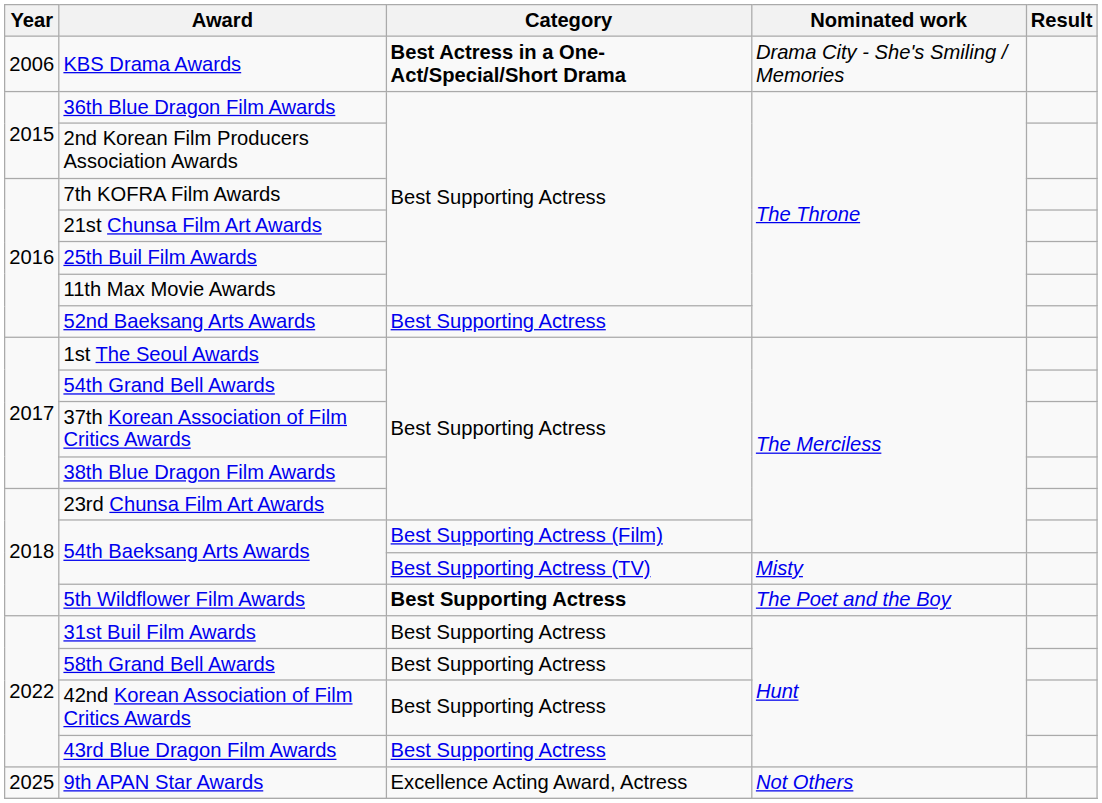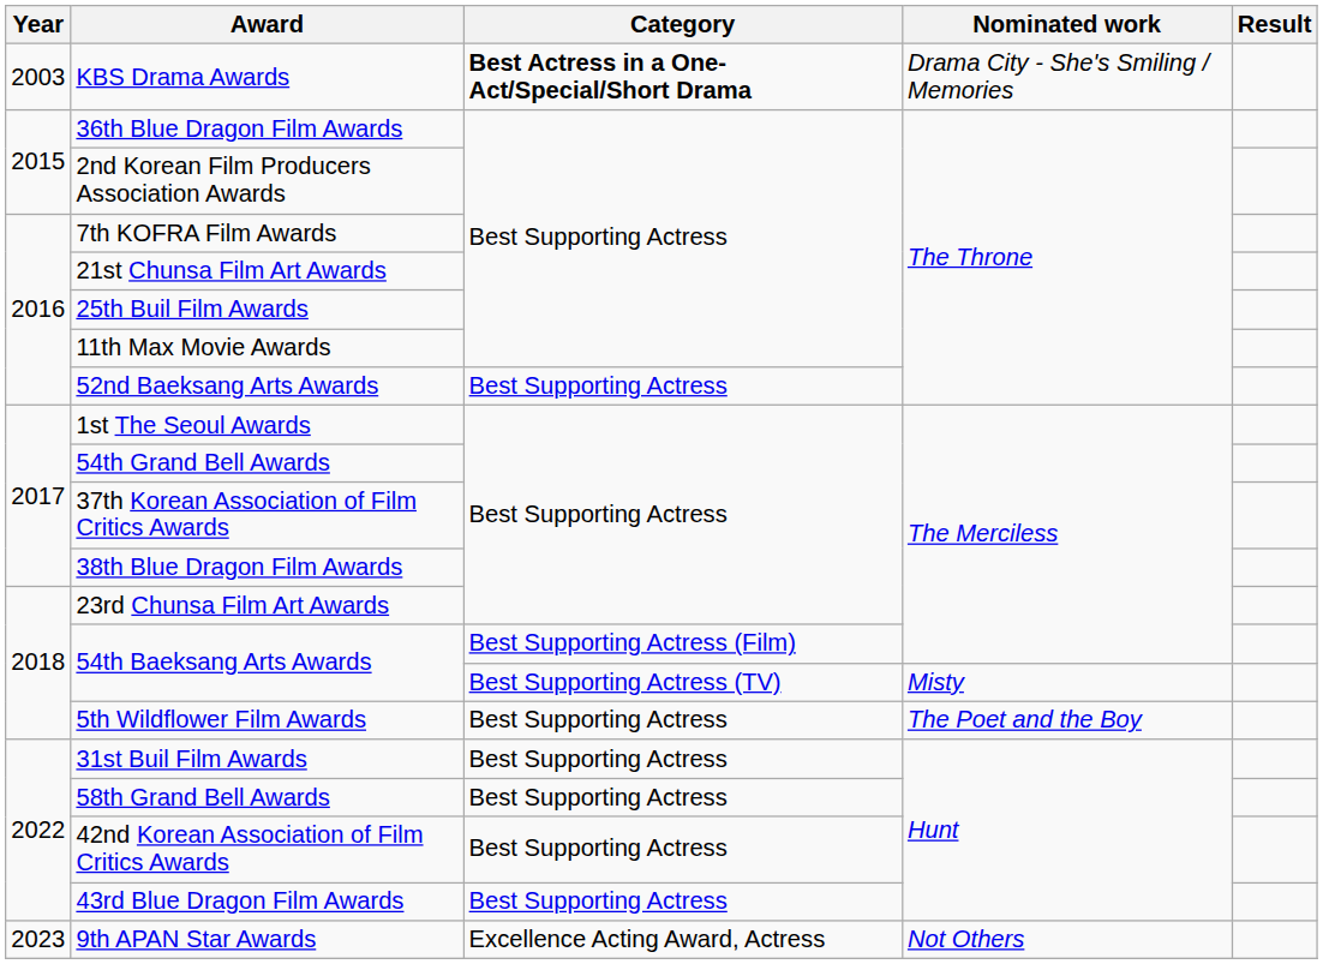 <table class="wikitable sortable">
 <tr>
 <th>Year</th>
 <th>Award</th>
 <th>Category</th>
 <th>Nominated work</th>
 <th>Result</th>
 </tr>
 <tr>
-<td>2006</td>
+<td>2003</td>
 <td><a href='#'>KBS Drama Awards</a></td>
 <td><strong>Best Actress in a One-Act/Special/Short Drama</strong></td>
 <td><em>Drama City - She's Smiling / Memories</em></td>
 <td></td>
 </tr>
 <tr>
 <td rowspan="2">2015</td>
 <td><a href='#'>36th Blue Dragon Film Awards</a></td>
 <td rowspan="6">Best Supporting Actress</td>
 <td rowspan="7"><em><a href='#'>The Throne</a></em></td>
 <td></td>
 </tr>
 <tr>
 <td>2nd Korean Film Producers Association Awards</td>
 <td></td>
 </tr>
 <tr>
 <td rowspan="5">2016</td>
 <td>7th KOFRA Film Awards</td>
 <td></td>
 </tr>
 <tr>
 <td>21st <a href='#'>Chunsa Film Art Awards</a></td>
 <td></td>
 </tr>
 <tr>
 <td><a href='#'>25th Buil Film Awards</a></td>
 <td></td>
 </tr>
 <tr>
 <td>11th Max Movie Awards</td>
 <td></td>
 </tr>
 <tr>
 <td><a href='#'>52nd Baeksang Arts Awards</a></td>
 <td><a href='#'>Best Supporting Actress</a></td>
 <td></td>
 </tr>
 <tr>
 <td rowspan="4">2017</td>
 <td>1st <a href='#'>The Seoul Awards</a></td>
 <td rowspan="5">Best Supporting Actress</td>
 <td rowspan="6"><em><a href='#'>The Merciless</a></em></td>
 <td></td>
 </tr>
 <tr>
 <td><a href='#'>54th Grand Bell Awards</a></td>
 <td></td>
 </tr>
 <tr>
 <td>37th <a href='#'>Korean Association of Film Critics Awards</a></td>
 <td></td>
 </tr>
 <tr>
 <td><a href='#'>38th Blue Dragon Film Awards</a></td>
 <td></td>
 </tr>
 <tr>
 <td rowspan="4">2018</td>
 <td>23rd <a href='#'>Chunsa Film Art Awards</a></td>
 <td></td>
 </tr>
 <tr>
 <td rowspan="2"><a href='#'>54th Baeksang Arts Awards</a></td>
 <td><a href='#'>Best Supporting Actress (Film)</a></td>
 <td></td>
 </tr>
 <tr>
 <td><a href='#'>Best Supporting Actress (TV)</a></td>
 <td><em><a href='#'>Misty</a></em></td>
 <td></td>
 </tr>
 <tr>
 <td><a href='#'>5th Wildflower Film Awards</a></td>
-<td><strong>Best Supporting Actress</strong></td>
+<td>Best Supporting Actress</td>
 <td><em><a href='#'>The Poet and the Boy</a></em></td>
 <td></td>
 </tr>
 <tr>
 <td rowspan="4">2022</td>
 <td><a href='#'>31st Buil Film Awards</a></td>
 <td>Best Supporting Actress</td>
 <td rowspan="4"><em><a href='#'>Hunt</a></em></td>
 <td></td>
 </tr>
 <tr>
 <td><a href='#'>58th Grand Bell Awards</a></td>
 <td>Best Supporting Actress</td>
 <td></td>
 </tr>
 <tr>
 <td>42nd <a href='#'>Korean Association of Film Critics Awards</a></td>
 <td>Best Supporting Actress</td>
 <td></td>
 </tr>
 <tr>
 <td><a href='#'>43rd Blue Dragon Film Awards</a></td>
 <td><a href='#'>Best Supporting Actress</a></td>
 <td></td>
 </tr>
 <tr>
-<td>2025</td>
+<td>2023</td>
 <td><a href='#'>9th APAN Star Awards</a></td>
 <td>Excellence Acting Award, Actress</td>
 <td><em><a href='#'>Not Others</a></em></td>
 <td></td>
 </tr>
 <tr>
 </tr>
 </table>
